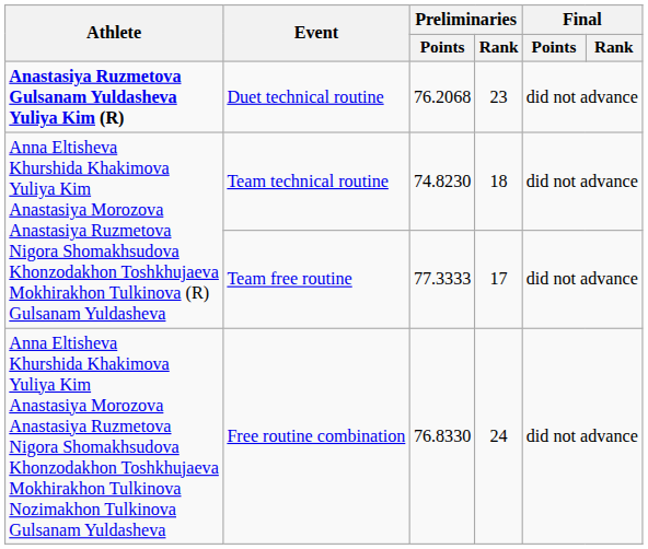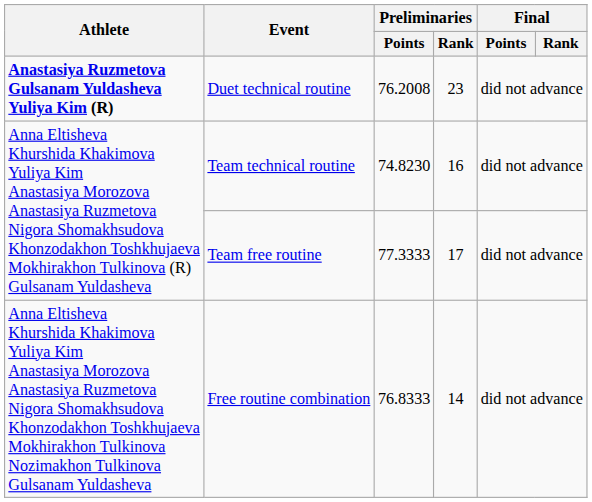 <table class=wikitable style="font-size:90%">
 <tr>
 <th rowspan="2">Athlete</th>
 <th rowspan="2">Event</th>
 <th colspan="2">Preliminaries</th>
 <th colspan="2">Final</th>
 </tr>
 <tr style="font-size:95%">
 <th>Points</th>
 <th>Rank</th>
 <th>Points</th>
 <th>Rank</th>
 </tr>
 <tr align=center>
 <td align=left><strong><a href='#'>Anastasiya Ruzmetova</a><br><a href='#'>Gulsanam Yuldasheva</a><br><a href='#'>Yuliya Kim</a> (R)</strong></td>
 <td align=left><a href='#'>Duet technical routine</a></td>
-<td>76.2068</td>
+<td>76.2008</td>
 <td>23</td>
 <td colspan=2>did not advance</td>
 </tr>
 <tr align=center>
 <td align=left rowspan=2><a href='#'>Anna Eltisheva</a><br><a href='#'>Khurshida Khakimova</a><br><a href='#'>Yuliya Kim</a><br><a href='#'>Anastasiya Morozova</a><br><a href='#'>Anastasiya Ruzmetova</a><br><a href='#'>Nigora Shomakhsudova</a><br><a href='#'>Khonzodakhon Toshkhujaeva</a><br><a href='#'>Mokhirakhon Tulkinova</a> (R)<br><a href='#'>Gulsanam Yuldasheva</a></td>
 <td align=left><a href='#'>Team technical routine</a></td>
 <td>74.8230</td>
-<td>18</td>
+<td>16</td>
 <td colspan=2>did not advance</td>
 </tr>
 <tr align=center>
 <td align=left><a href='#'>Team free routine</a></td>
 <td>77.3333</td>
 <td>17</td>
 <td colspan=2>did not advance</td>
 </tr>
 <tr align=center>
 <td align=left><a href='#'>Anna Eltisheva</a><br><a href='#'>Khurshida Khakimova</a><br><a href='#'>Yuliya Kim</a><br><a href='#'>Anastasiya Morozova</a><br><a href='#'>Anastasiya Ruzmetova</a><br><a href='#'>Nigora Shomakhsudova</a><br><a href='#'>Khonzodakhon Toshkhujaeva</a><br><a href='#'>Mokhirakhon Tulkinova</a><br><a href='#'>Nozimakhon Tulkinova</a><br><a href='#'>Gulsanam Yuldasheva</a></td>
 <td align=left><a href='#'>Free routine combination</a></td>
-<td>76.8330</td>
-<td>24</td>
+<td>76.8333</td>
+<td>14</td>
 <td colspan=2>did not advance</td>
 </tr>
 </table>
